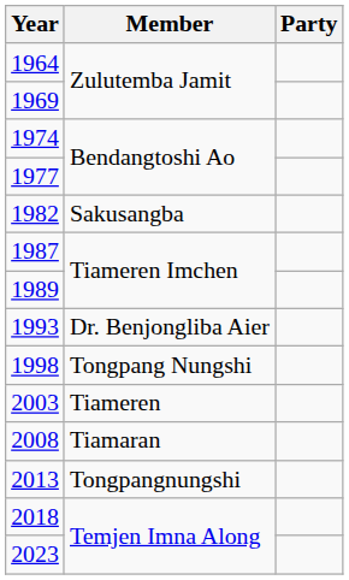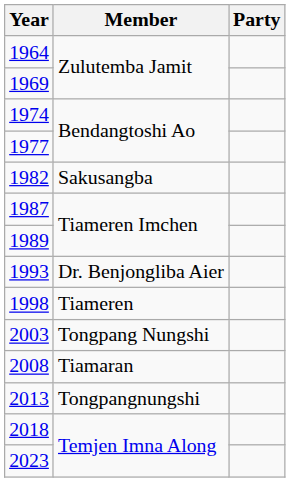 <table class="wikitable sortable">
 <tr>
 <th>Year</th>
 <th>Member</th>
 <th colspan="2">Party</th>
 </tr>
 <tr>
 <td><a href='#'>1964</a></td>
 <td rowspan=2>Zulutemba Jamit</td>
 <td></td>
 </tr>
 <tr>
 <td><a href='#'>1969</a></td>
 <td></td>
 </tr>
 <tr>
 <td><a href='#'>1974</a></td>
 <td rowspan=2>Bendangtoshi Ao</td>
 <td></td>
 </tr>
 <tr>
 <td><a href='#'>1977</a></td>
 </tr>
 <tr>
 <td><a href='#'>1982</a></td>
 <td>Sakusangba</td>
 <td></td>
 </tr>
 <tr>
 <td><a href='#'>1987</a></td>
 <td rowspan=2>Tiameren Imchen</td>
 <td></td>
 </tr>
 <tr>
 <td><a href='#'>1989</a></td>
 </tr>
 <tr>
 <td><a href='#'>1993</a></td>
 <td>Dr. Benjongliba Aier</td>
 <td></td>
 </tr>
 <tr>
 <td><a href='#'>1998</a></td>
-<td>Tongpang Nungshi</td>
+<td>Tiameren</td>
 <td></td>
 </tr>
 <tr>
 <td><a href='#'>2003</a></td>
-<td>Tiameren</td>
+<td>Tongpang Nungshi</td>
 <td></td>
 </tr>
 <tr>
 <td><a href='#'>2008</a></td>
 <td>Tiamaran</td>
 <td></td>
 </tr>
 <tr>
 <td><a href='#'>2013</a></td>
 <td>Tongpangnungshi</td>
 </tr>
 <tr>
 <td><a href='#'>2018</a></td>
 <td rowspan=2><a href='#'>Temjen Imna Along</a></td>
 <td></td>
 </tr>
 <tr>
 <td><a href='#'>2023</a></td>
 </tr>
 </table>
